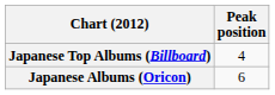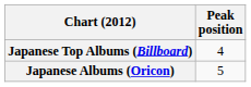 <table class="wikitable plainrowheaders" style="text-align:center">
 <tr>
 <th scope="col">Chart (2012)</th>
 <th scope="col">Peak<br> position</th>
 </tr>
 <tr>
 <th scope="row">Japanese Top Albums (<em><a href='#'>Billboard</a></em>)</th>
 <td>4</td>
 </tr>
 <tr>
 <th scope="row">Japanese Albums (<a href='#'>Oricon</a>)</th>
-<td>6</td>
+<td>5</td>
 </tr>
 </table>
